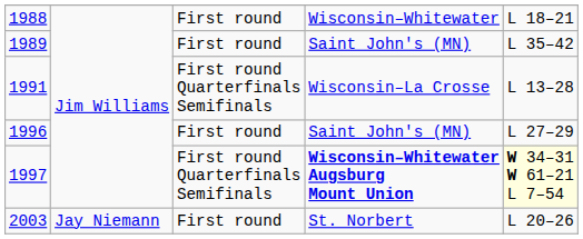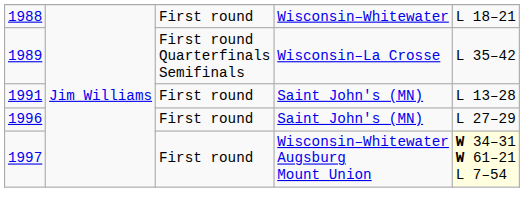 <table class="wikitable">
 <tr>
 </tr>
 <tr>
 <td><a href='#'>1988</a></td>
 <td rowspan=5><a href='#'>Jim Williams</a></td>
 <td>First round</td>
 <td><a href='#'>Wisconsin–Whitewater</a></td>
 <td>L 18–21</td>
 </tr>
 <tr>
 <td><a href='#'>1989</a></td>
-<td>First round</td>
-<td><a href='#'>Saint John's (MN)</a></td>
+<td>First round<br>Quarterfinals<br>Semifinals</td>
+<td><a href='#'>Wisconsin–La Crosse</a></td>
 <td>L 35–42</td>
 </tr>
 <tr>
 <td><a href='#'>1991</a></td>
-<td>First round<br>Quarterfinals<br>Semifinals</td>
-<td><a href='#'>Wisconsin–La Crosse</a></td>
+<td>First round</td>
+<td><a href='#'>Saint John's (MN)</a></td>
 <td>L 13–28</td>
 </tr>
 <tr>
 <td><a href='#'>1996</a></td>
 <td>First round</td>
 <td><a href='#'>Saint John's (MN)</a></td>
 <td>L 27–29</td>
 </tr>
 <tr>
 <td><a href='#'>1997</a></td>
-<td>First round<br>Quarterfinals<br>Semifinals</td>
-<td><strong><a href='#'>Wisconsin–Whitewater</a><br><a href='#'>Augsburg</a><br><a href='#'>Mount Union</a></strong></td>
+<td>First round</td>
+<td><a href='#'>Wisconsin–Whitewater</a><br><a href='#'>Augsburg</a><br><a href='#'>Mount Union</a></td>
 <td style="background: lightyellow;"><strong>W</strong> 34–31<br><strong>W</strong> 61–21<br>L 7–54</td>
 </tr>
-<tr>
-<td><a href='#'>2003</a></td>
-<td><a href='#'>Jay Niemann</a></td>
-<td>First round</td>
-<td><a href='#'>St. Norbert</a></td>
-<td>L 20–26 </td>
-</tr>
 </table>
